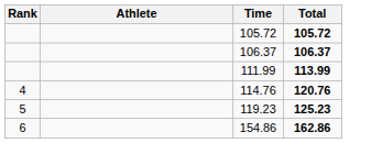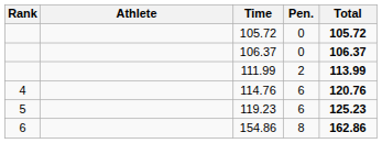 <table class=wikitable style="text-align:center">
 <tr>
 <th width=40>Rank</th>
 <th width=250>Athlete</th>
 <th width=60>Time</th>
+<th width=40>Pen.</th>
 <th width=70>Total</th>
 </tr>
 <tr>
 <td></td>
 <td align=left></td>
 <td>105.72</td>
+<td>0</td>
 <td><strong>105.72</strong></td>
 </tr>
 <tr>
 <td></td>
 <td align=left></td>
 <td>106.37</td>
+<td>0</td>
 <td><strong>106.37</strong></td>
 </tr>
 <tr>
 <td></td>
 <td align=left></td>
 <td>111.99</td>
+<td>2</td>
 <td><strong>113.99</strong></td>
 </tr>
 <tr>
 <td>4</td>
 <td align=left></td>
 <td>114.76</td>
+<td>6</td>
 <td><strong>120.76</strong></td>
 </tr>
 <tr>
 <td>5</td>
 <td align=left></td>
 <td>119.23</td>
+<td>6</td>
 <td><strong>125.23</strong></td>
 </tr>
 <tr>
 <td>6</td>
 <td align=left></td>
 <td>154.86</td>
+<td>8</td>
 <td><strong>162.86</strong></td>
 </tr>
 </table>
